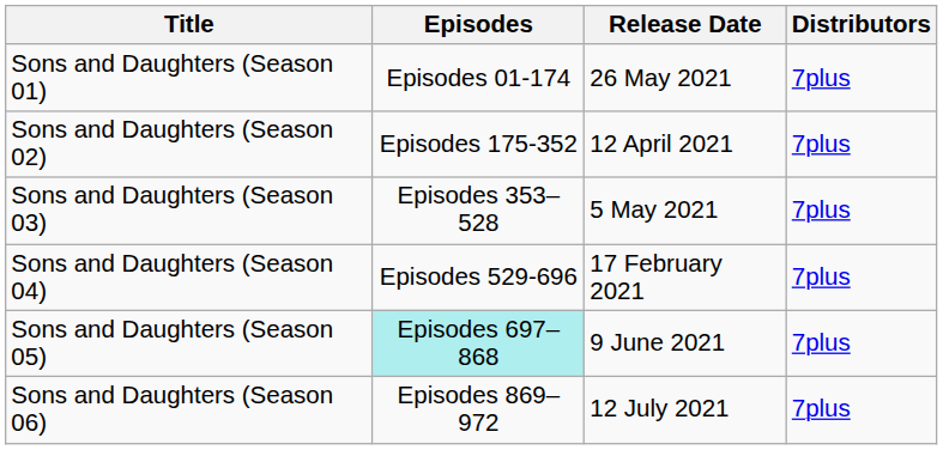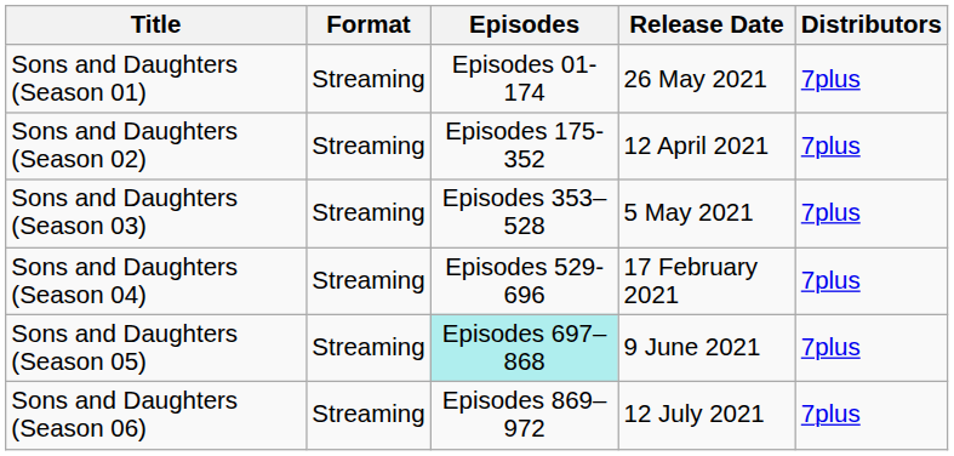 <table class="wikitable">
 <tr>
 <th>Title</th>
+<th>Format</th>
 <th>Episodes</th>
 <th>Release Date</th>
 <th>Distributors</th>
 </tr>
 <tr>
 <td>Sons and Daughters (Season 01)</td>
+<td>Streaming</td>
 <td style="text-align:center;">Episodes 01-174</td>
 <td>26 May 2021</td>
 <td><a href='#'>7plus</a></td>
 </tr>
 <tr>
 <td>Sons and Daughters (Season 02)</td>
+<td>Streaming</td>
 <td style="text-align:center;">Episodes 175-352</td>
 <td>12 April 2021</td>
 <td><a href='#'>7plus</a></td>
 </tr>
 <tr>
 <td>Sons and Daughters (Season 03)</td>
+<td>Streaming</td>
 <td style="text-align:center;">Episodes 353–528</td>
 <td>5 May 2021</td>
 <td><a href='#'>7plus</a></td>
 </tr>
 <tr>
 <td>Sons and Daughters (Season 04)</td>
+<td>Streaming</td>
 <td style="text-align:center;">Episodes 529-696</td>
 <td>17 February 2021</td>
 <td><a href='#'>7plus</a></td>
 </tr>
 <tr>
 <td>Sons and Daughters (Season 05)</td>
+<td>Streaming</td>
 <td style="background: paleturquoise; text-align:center;">Episodes 697–868</td>
 <td>9 June 2021</td>
 <td><a href='#'>7plus</a></td>
 </tr>
 <tr>
 <td>Sons and Daughters (Season 06)</td>
+<td>Streaming</td>
 <td style="text-align:center;">Episodes 869–972</td>
 <td>12 July 2021</td>
 <td><a href='#'>7plus</a></td>
 </tr>
 </table>
